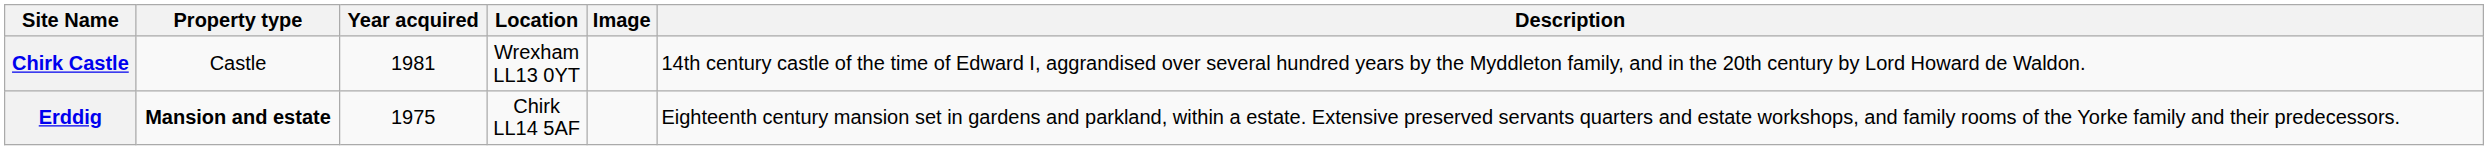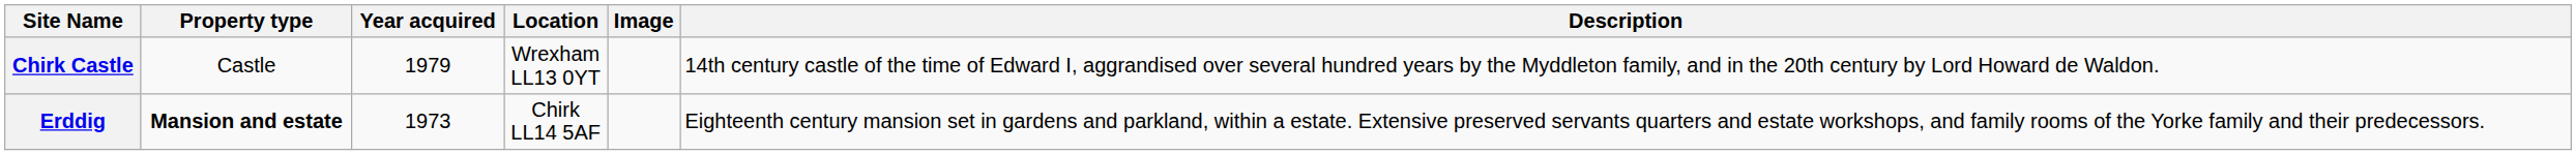 <table class="wikitable sortable" style="text-align:center; width:100%;">
 <tr>
 <th>Site Name</th>
 <th>Property type</th>
 <th>Year acquired</th>
 <th>Location</th>
 <th class="unsortable">Image</th>
 <th class="unsortable">Description</th>
 </tr>
 <tr>
 <th scope="row"><a href='#'>Chirk Castle</a></th>
 <td>Castle</td>
-<td>1981</td>
+<td>1979</td>
 <td>Wrexham<br>LL13 0YT<br><small></small></td>
 <td></td>
 <td style="text-align:left">14th century castle of the time of Edward I, aggrandised over several hundred years by the Myddleton family, and in the 20th century by Lord Howard de Waldon.</td>
 </tr>
 <tr>
 <th scope="row"><a href='#'>Erddig</a></th>
 <td><strong>Mansion and estate</strong></td>
-<td>1975</td>
+<td>1973</td>
 <td>Chirk<br>LL14 5AF<br><small></small></td>
 <td></td>
 <td style="text-align:left">Eighteenth century mansion set in gardens and parkland, within a  estate. Extensive preserved servants quarters and estate workshops, and family rooms of the Yorke family and their predecessors.</td>
 </tr>
 </table>
